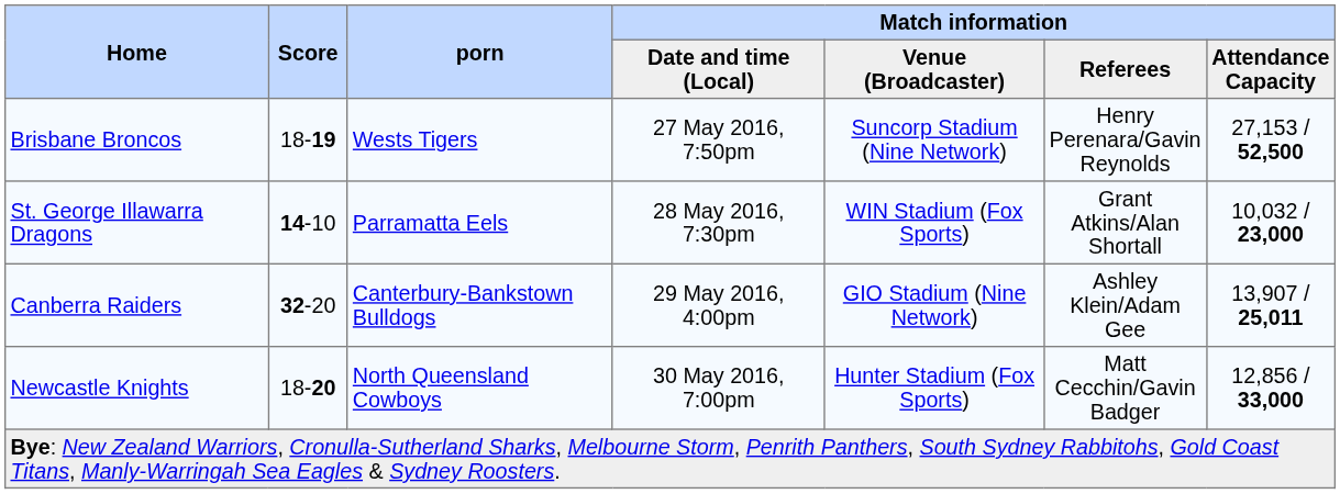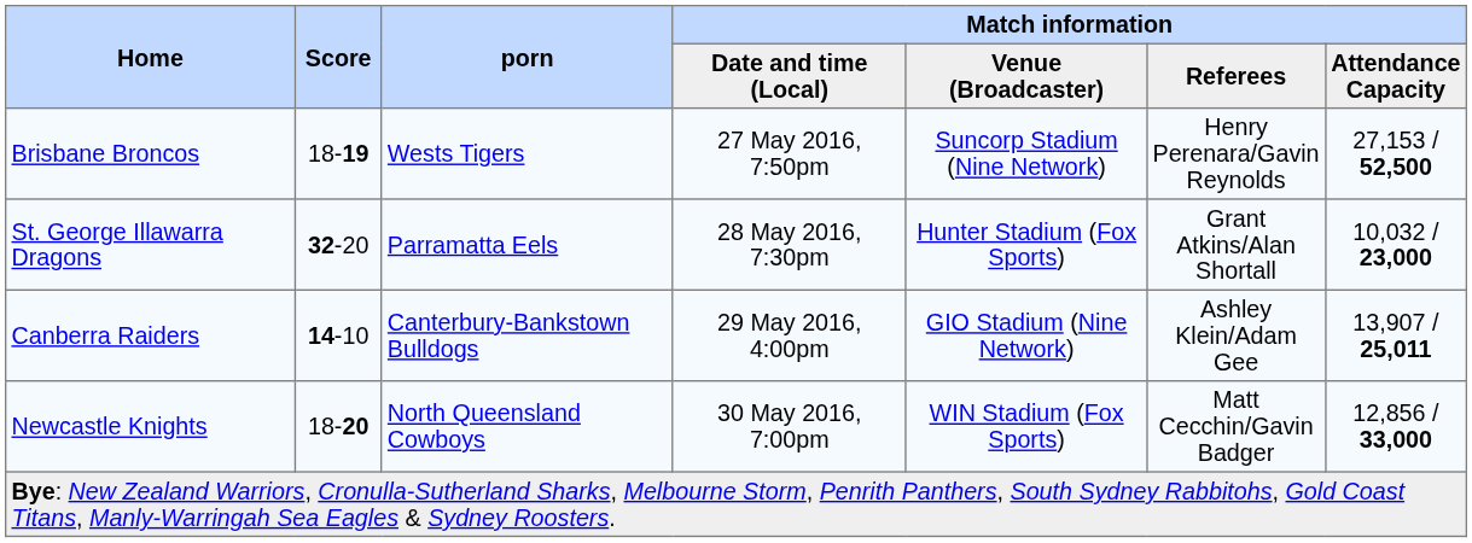 <table border="1" cellpadding="3" cellspacing="0" style="border-collapse:collapse; font-size:90%; width:100%;">
 <tr style="background:#c1d8ff;">
 <th rowspan="2" style="width:21%;">Home</th>
 <th rowspan="2" style="width:6%;">Score</th>
 <th rowspan="2" style="width:21%;">porn</th>
 <th colspan=6>Match information</th>
 </tr>
 <tr style="background:#efefef;">
 <th width=17%>Date and time (Local)</th>
 <th width="17%">Venue (Broadcaster)</th>
 <th width=11%>Referees</th>
 <th width=7%>Attendance <strong>Capacity</strong></th>
 </tr>
 <tr style="text-align:center; background:#f5faff;">
 <td align="left"> <a href='#'>Brisbane Broncos</a></td>
 <td>18-<strong>19</strong></td>
 <td align="left"> <a href='#'>Wests Tigers</a></td>
 <td>27 May 2016, 7:50pm</td>
 <td><a href='#'>Suncorp Stadium</a>  (<a href='#'>Nine Network</a>)</td>
 <td>Henry Perenara/Gavin Reynolds</td>
 <td>27,153 / <strong>52,500</strong></td>
 </tr>
 <tr style="text-align:center; background:#f5faff;">
 <td align="left"> <a href='#'>St. George Illawarra Dragons</a></td>
-<td><strong>14</strong>-10</td>
+<td><strong>32</strong>-20</td>
 <td align="left"> <a href='#'>Parramatta Eels</a></td>
 <td>28 May 2016, 7:30pm</td>
-<td><a href='#'>WIN Stadium</a>  (<a href='#'>Fox Sports</a>)</td>
+<td><a href='#'>Hunter Stadium</a>  (<a href='#'>Fox Sports</a>)</td>
 <td>Grant Atkins/Alan Shortall</td>
 <td>10,032 / <strong>23,000</strong></td>
 </tr>
 <tr style="text-align:center; background:#f5faff;">
 <td align="left"> <a href='#'>Canberra Raiders</a></td>
-<td><strong>32</strong>-20</td>
+<td><strong>14</strong>-10</td>
 <td align="left"> <a href='#'>Canterbury-Bankstown Bulldogs</a></td>
 <td>29 May 2016, 4:00pm</td>
 <td><a href='#'>GIO Stadium</a>  (<a href='#'>Nine Network</a>)</td>
 <td>Ashley Klein/Adam Gee</td>
 <td>13,907 / <strong>25,011</strong></td>
 </tr>
 <tr style="text-align:center; background:#f5faff;">
 <td align="left"> <a href='#'>Newcastle Knights</a></td>
 <td>18-<strong>20</strong></td>
 <td align="left"> <a href='#'>North Queensland Cowboys</a></td>
 <td>30 May 2016, 7:00pm</td>
-<td><a href='#'>Hunter Stadium</a>  (<a href='#'>Fox Sports</a>)</td>
+<td><a href='#'>WIN Stadium</a>  (<a href='#'>Fox Sports</a>)</td>
 <td>Matt Cecchin/Gavin Badger</td>
 <td>12,856 / <strong>33,000</strong></td>
 </tr>
 <tr style="text-align:center; background:#efefef;">
 <td colspan="7" align="left"><strong>Bye</strong>: <em><a href='#'>New Zealand Warriors</a></em>, <em><a href='#'>Cronulla-Sutherland Sharks</a></em>, <em><a href='#'>Melbourne Storm</a></em>, <em><a href='#'>Penrith Panthers</a></em>, <em><a href='#'>South Sydney Rabbitohs</a></em>, <em><a href='#'>Gold Coast Titans</a></em>, <em><a href='#'>Manly-Warringah Sea Eagles</a></em> & <em><a href='#'>Sydney Roosters</a></em>.</td>
 </tr>
 </table>
